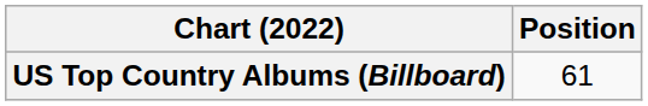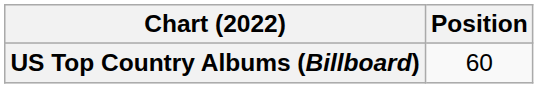 <table class="wikitable plainrowheaders" style="text-align:center">
 <tr>
 <th scope="col">Chart (2022)</th>
 <th scope="col">Position</th>
 </tr>
 <tr>
 <th scope="row">US Top Country Albums (<em>Billboard</em>)</th>
-<td>61</td>
+<td>60</td>
 </tr>
 </table>
